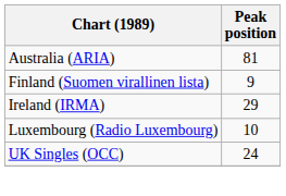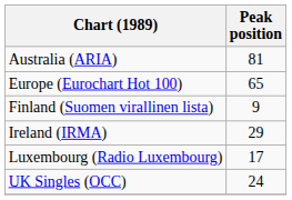 <table class="wikitable sortable">
 <tr>
 <th>Chart (1989)</th>
 <th>Peak<br>position</th>
 </tr>
 <tr>
 <td>Australia (<a href='#'>ARIA</a>)</td>
 <td style="text-align:center;">81</td>
+</tr>
+<tr>
+<td>Europe (<a href='#'>Eurochart Hot 100</a>)</td>
+<td style="text-align:center;">65</td>
 </tr>
 <tr>
 <td>Finland (<a href='#'>Suomen virallinen lista</a>)</td>
 <td style="text-align:center;">9</td>
 </tr>
 <tr>
 <td>Ireland (<a href='#'>IRMA</a>)</td>
 <td style="text-align:center;">29</td>
 </tr>
 <tr>
 <td>Luxembourg (<a href='#'>Radio Luxembourg</a>)</td>
-<td align="center">10</td>
+<td align="center">17</td>
 </tr>
 <tr>
 <td><a href='#'>UK Singles</a> (<a href='#'>OCC</a>)</td>
 <td style="text-align:center;">24</td>
 </tr>
 <tr>
 </tr>
 </table>
